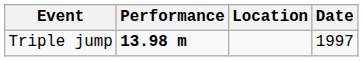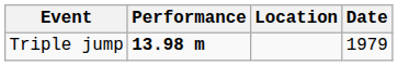 <table class="wikitable" style="border-collapse: collapse; font-size: 95%;">
 <tr>
 <th scope="col">Event</th>
 <th scope="col">Performance</th>
 <th scope="col">Location</th>
 <th scope="col">Date</th>
 </tr>
 <tr>
 <td>Triple jump</td>
 <td><strong>13.98 m</strong></td>
 <td></td>
-<td>1997</td>
+<td>1979</td>
 </tr>
 </table>
